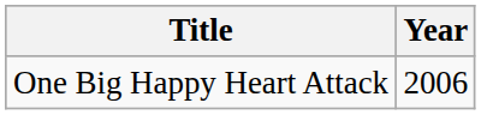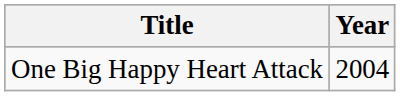 <table class="wikitable">
 <tr>
 <th>Title</th>
 <th>Year</th>
 </tr>
 <tr>
 <td>One Big Happy Heart Attack</td>
-<td>2006</td>
+<td>2004</td>
 </tr>
 </table>
